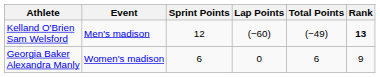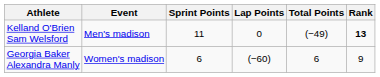 <table class=wikitable style=font-size:90%;text-align:center>
 <tr>
 <th>Athlete</th>
 <th>Event</th>
 <th>Sprint Points</th>
 <th>Lap Points</th>
 <th>Total Points</th>
 <th>Rank</th>
 </tr>
 <tr>
 <td align=left><a href='#'>Kelland O'Brien</a><br><a href='#'>Sam Welsford</a></td>
 <td align=left><a href='#'>Men's madison</a></td>
-<td>12</td>
-<td>(−60)</td>
+<td>11</td>
+<td>0</td>
 <td>(−49)</td>
 <td><strong>13</strong></td>
 </tr>
 <tr>
 <td align=left><a href='#'>Georgia Baker</a><br><a href='#'>Alexandra Manly</a></td>
 <td align=left><a href='#'>Women's madison</a></td>
 <td>6</td>
-<td>0</td>
+<td>(−60)</td>
 <td>6</td>
 <td>9</td>
 </tr>
 </table>
